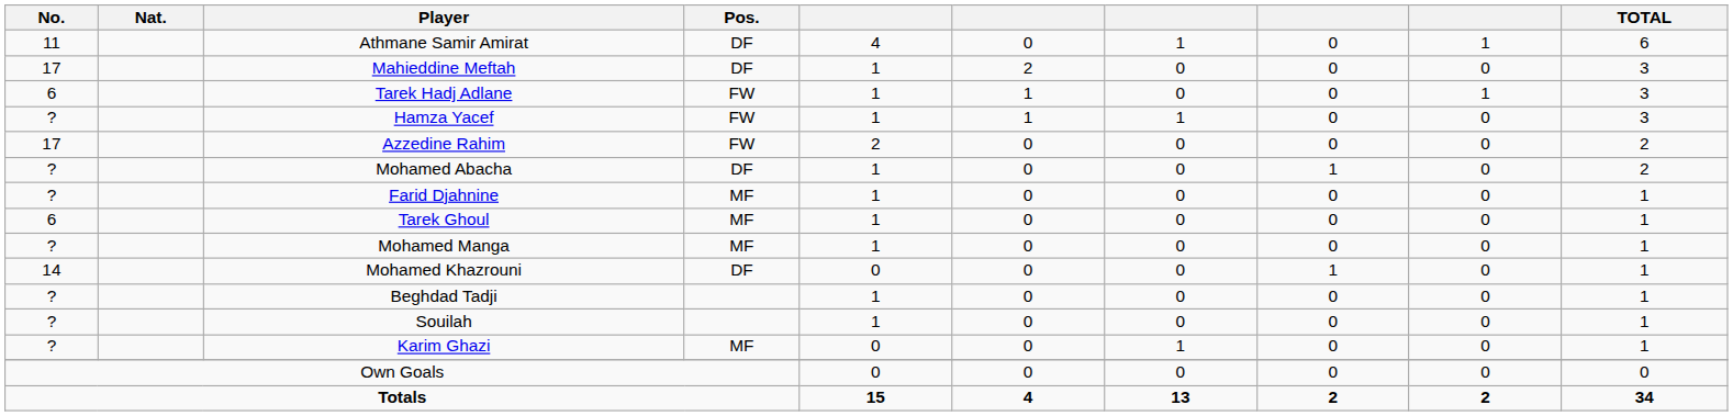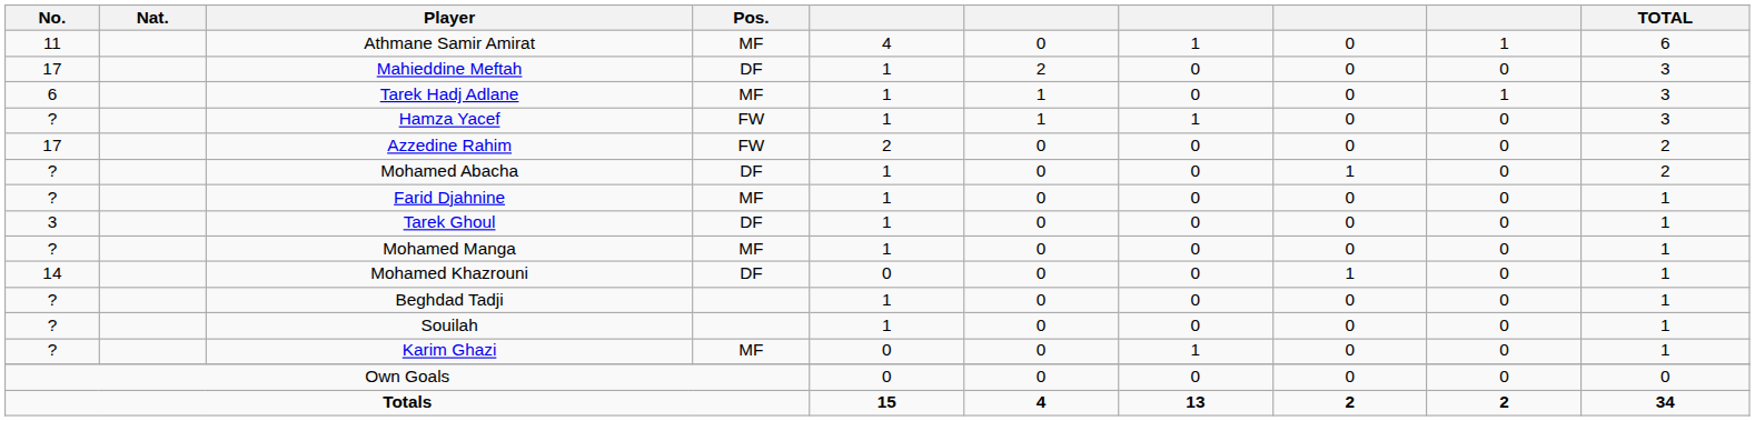 <table class="wikitable sortable alternance"  style="font-size:85%; text-align:center; line-height:14px; width:70%;">
 <tr>
 <th width=10>No.</th>
 <th width=10>Nat.</th>
 <th width=140>Player</th>
 <th width=10>Pos.</th>
 <th width=40></th>
 <th width=40></th>
 <th width=40></th>
 <th width=40></th>
 <th width=40></th>
 <th width=40>TOTAL</th>
 </tr>
 <tr>
 <td>11</td>
 <td></td>
 <td>Athmane Samir Amirat</td>
-<td>DF</td>
+<td>MF</td>
 <td>4</td>
 <td>0</td>
 <td>1</td>
 <td>0</td>
 <td>1</td>
 <td>6</td>
 </tr>
 <tr>
 <td>17</td>
 <td></td>
 <td><a href='#'>Mahieddine Meftah</a></td>
 <td>DF</td>
 <td>1</td>
 <td>2</td>
 <td>0</td>
 <td>0</td>
 <td>0</td>
 <td>3</td>
 </tr>
 <tr>
 <td>6</td>
 <td></td>
 <td><a href='#'>Tarek Hadj Adlane</a></td>
-<td>FW</td>
+<td>MF</td>
 <td>1</td>
 <td>1</td>
 <td>0</td>
 <td>0</td>
 <td>1</td>
 <td>3</td>
 </tr>
 <tr>
 <td>?</td>
 <td></td>
 <td><a href='#'>Hamza Yacef</a></td>
 <td>FW</td>
 <td>1</td>
 <td>1</td>
 <td>1</td>
 <td>0</td>
 <td>0</td>
 <td>3</td>
 </tr>
 <tr>
 <td>17</td>
 <td></td>
 <td><a href='#'>Azzedine Rahim</a></td>
 <td>FW</td>
 <td>2</td>
 <td>0</td>
 <td>0</td>
 <td>0</td>
 <td>0</td>
 <td>2</td>
 </tr>
 <tr>
 <td>?</td>
 <td></td>
 <td>Mohamed Abacha</td>
 <td>DF</td>
 <td>1</td>
 <td>0</td>
 <td>0</td>
 <td>1</td>
 <td>0</td>
 <td>2</td>
 </tr>
 <tr>
 <td>?</td>
 <td></td>
 <td><a href='#'>Farid Djahnine</a></td>
 <td>MF</td>
 <td>1</td>
 <td>0</td>
 <td>0</td>
 <td>0</td>
 <td>0</td>
 <td>1</td>
 </tr>
 <tr>
-<td>6</td>
+<td>3</td>
 <td></td>
 <td><a href='#'>Tarek Ghoul</a></td>
-<td>MF</td>
+<td>DF</td>
 <td>1</td>
 <td>0</td>
 <td>0</td>
 <td>0</td>
 <td>0</td>
 <td>1</td>
 </tr>
 <tr>
 <td>?</td>
 <td></td>
 <td>Mohamed Manga</td>
 <td>MF</td>
 <td>1</td>
 <td>0</td>
 <td>0</td>
 <td>0</td>
 <td>0</td>
 <td>1</td>
 </tr>
 <tr>
 <td>14</td>
 <td></td>
 <td>Mohamed Khazrouni</td>
 <td>DF</td>
 <td>0</td>
 <td>0</td>
 <td>0</td>
 <td>1</td>
 <td>0</td>
 <td>1</td>
 </tr>
 <tr>
 <td>?</td>
 <td></td>
 <td>Beghdad Tadji</td>
 <td></td>
 <td>1</td>
 <td>0</td>
 <td>0</td>
 <td>0</td>
 <td>0</td>
 <td>1</td>
 </tr>
 <tr>
 <td>?</td>
 <td></td>
 <td>Souilah</td>
 <td></td>
 <td>1</td>
 <td>0</td>
 <td>0</td>
 <td>0</td>
 <td>0</td>
 <td>1</td>
 </tr>
 <tr>
 <td>?</td>
 <td></td>
 <td><a href='#'>Karim Ghazi</a></td>
 <td>MF</td>
 <td>0</td>
 <td>0</td>
 <td>1</td>
 <td>0</td>
 <td>0</td>
 <td>1</td>
 </tr>
 <tr>
 </tr>
 <tr class="sortbottom">
 <td colspan="4">Own Goals</td>
 <td>0</td>
 <td>0</td>
 <td>0</td>
 <td>0</td>
 <td>0</td>
 <td>0</td>
 </tr>
 <tr class="sortbottom">
 <td colspan="4"><strong>Totals</strong></td>
 <td><strong>15</strong></td>
 <td><strong>4</strong></td>
 <td><strong>13</strong></td>
 <td><strong>2</strong></td>
 <td><strong>2</strong></td>
 <td><strong>34</strong></td>
 </tr>
 </table>
